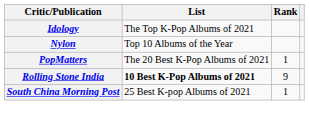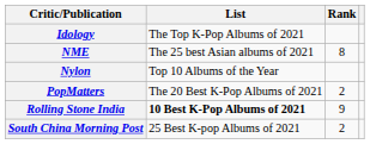 <table class="wikitable plainrowheaders sortable">
 <tr>
 <th scope="col">Critic/Publication</th>
 <th scope="col" class="unsortable">List</th>
 <th scope="col" data-sort-type="number">Rank</th>
 <th scope="col" class="unsortable"></th>
 </tr>
 <tr>
 <th scope="row"><em><a href='#'>Idology</a></em></th>
 <td>The Top K-Pop Albums of 2021</td>
 <td></td>
 <td style="text-align:center"></td>
 </tr>
 <tr>
+<th scope="row"><em><a href='#'>NME</a></em></th>
+<td>The 25 best Asian albums of 2021</td>
+<td style="text-align:center">8</td>
+<td style="text-align:center"></td>
+</tr>
+<tr>
 <th scope="row"><em><a href='#'>Nylon</a></em></th>
 <td>Top 10 Albums of the Year</td>
 <td></td>
 <td style="text-align:center"></td>
 </tr>
 <tr>
 <th scope="row"><em><a href='#'>PopMatters</a></em></th>
 <td>The 20 Best K-Pop Albums of 2021</td>
-<td style="text-align:center">1</td>
+<td style="text-align:center">2</td>
 <td style="text-align:center"></td>
 </tr>
 <tr>
 <th scope="row"><em><a href='#'>Rolling Stone India</a></em></th>
 <td><strong>10 Best K-Pop Albums of 2021</strong></td>
 <td style="text-align:center;">9</td>
 <td style="text-align:center;"></td>
 </tr>
 <tr>
 <th scope="row"><em><a href='#'>South China Morning Post</a></em></th>
 <td>25 Best K-pop Albums of 2021</td>
-<td style="text-align:center">1</td>
+<td style="text-align:center">2</td>
 <td style="text-align:center"></td>
 </tr>
 </table>
